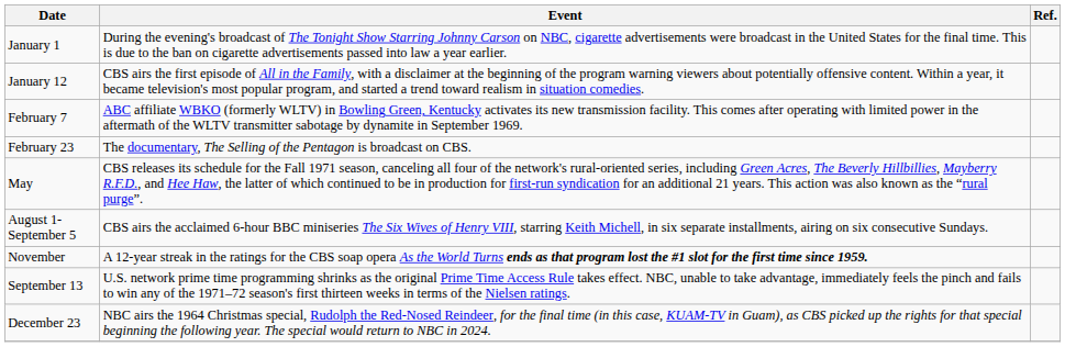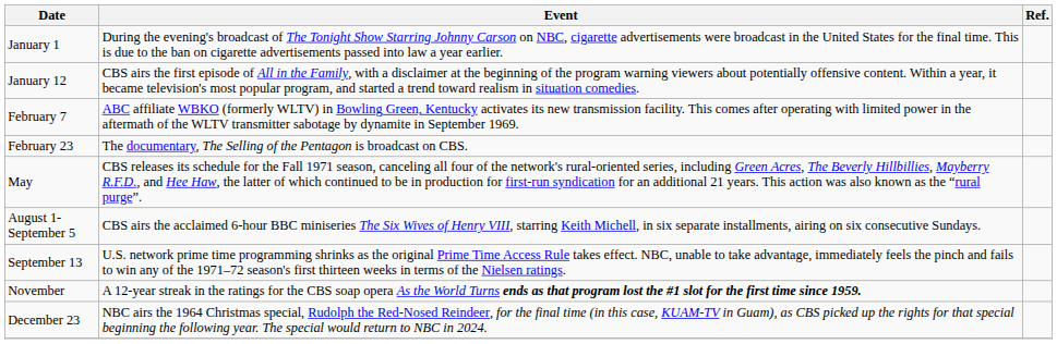 <table class="wikitable sortable">
 <tr>
 <th>Date</th>
 <th>Event</th>
 <th>Ref.</th>
 </tr>
 <tr>
 <td>January 1</td>
 <td>During the evening's broadcast of <em><a href='#'>The Tonight Show Starring Johnny Carson</a></em> on <a href='#'>NBC</a>, <a href='#'>cigarette</a> advertisements were broadcast in the United States for the final time. This is due to the ban on cigarette advertisements passed into law a year earlier.</td>
 <td></td>
 </tr>
 <tr>
 <td>January 12</td>
 <td>CBS airs the first episode of <em><a href='#'>All in the Family</a></em>, with a disclaimer at the beginning of the program warning viewers about potentially offensive content. Within a year, it became television's most popular program, and started a trend toward realism in <a href='#'>situation comedies</a>.</td>
 <td></td>
 </tr>
 <tr>
 <td>February 7</td>
 <td><a href='#'>ABC</a> affiliate <a href='#'>WBKO</a> (formerly WLTV) in <a href='#'>Bowling Green, Kentucky</a> activates its new transmission facility. This comes after operating with limited power in the aftermath of the WLTV transmitter sabotage by dynamite in September 1969.</td>
 <td></td>
 </tr>
 <tr>
 <td>February 23</td>
 <td>The <a href='#'>documentary</a>, <em>The Selling of the Pentagon</em> is broadcast on CBS.</td>
 <td></td>
 </tr>
 <tr>
 <td>May</td>
 <td>CBS releases its schedule for the Fall 1971 season, canceling all four of the network's rural-oriented series, including <em><a href='#'>Green Acres</a></em>, <em><a href='#'>The Beverly Hillbillies</a></em>, <em><a href='#'>Mayberry R.F.D.</a></em>, and <em><a href='#'>Hee Haw</a></em>, the latter of which continued to be in production for <a href='#'>first-run syndication</a> for an additional 21 years. This action was also known as the “<a href='#'>rural purge</a>”.</td>
 <td></td>
 </tr>
 <tr>
 <td>August 1-September 5</td>
 <td>CBS airs the acclaimed 6-hour BBC miniseries <em><a href='#'>The Six Wives of Henry VIII</a></em>, starring <a href='#'>Keith Michell</a>, in six separate installments, airing on six consecutive Sundays.</td>
 <td></td>
 </tr>
 <tr>
-<td>November</td>
-<td>A 12-year streak in the ratings for the CBS soap opera <em><a href='#'>As the World Turns</a><strong> ends as that program lost the #1 slot for the first time since 1959.</td>
+<td>September 13</td>
+<td>U.S. network prime time programming shrinks as the original <a href='#'>Prime Time Access Rule</a> takes effect. NBC, unable to take advantage, immediately feels the pinch and fails to win any of the 1971–72 season's first thirteen weeks in terms of the <a href='#'>Nielsen ratings</a>.</td>
 <td></td>
 </tr>
 <tr>
-<td>September 13</td>
-<td>U.S. network prime time programming shrinks as the original <a href='#'>Prime Time Access Rule</a> takes effect. NBC, unable to take advantage, immediately feels the pinch and fails to win any of the 1971–72 season's first thirteen weeks in terms of the <a href='#'>Nielsen ratings</a>.</td>
+<td>November</td>
+<td>A 12-year streak in the ratings for the CBS soap opera <em><a href='#'>As the World Turns</a><strong> ends as that program lost the #1 slot for the first time since 1959.</td>
 <td></td>
 </tr>
 <tr>
 <td>December 23</td>
 <td>NBC airs the 1964 Christmas special, </em><a href='#'>Rudolph the Red-Nosed Reindeer</a><em>, for the final time (in this case, <a href='#'>KUAM-TV</a> in Guam), as CBS picked up the rights for that special beginning the following year. The special would return to NBC in 2024.</td>
 <td></td>
 </tr>
 <tr>
 </tr>
 </table>
